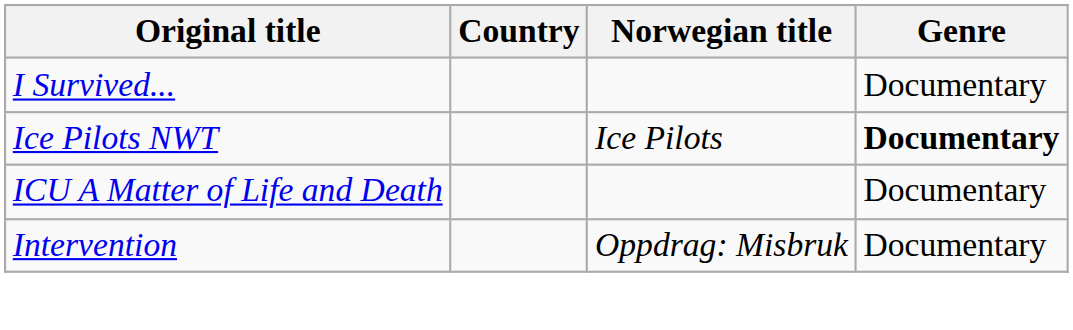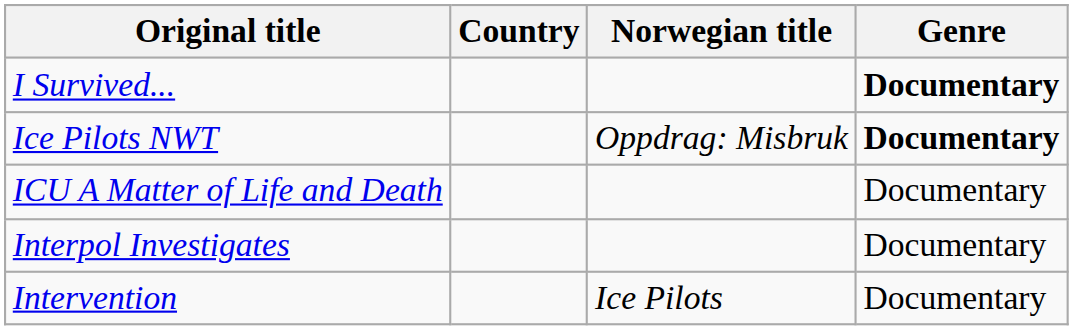 <table class="wikitable">
 <tr>
 <th>Original title</th>
 <th>Country</th>
 <th>Norwegian title</th>
 <th>Genre</th>
 </tr>
 <tr>
 <td><em><a href='#'>I Survived...</a></em></td>
 <td></td>
 <td></td>
-<td>Documentary</td>
+<td><strong>Documentary</strong></td>
 </tr>
 <tr>
 <td><em><a href='#'>Ice Pilots NWT</a></em></td>
 <td></td>
-<td><em>Ice Pilots</em></td>
+<td><em>Oppdrag: Misbruk</em></td>
 <td><strong>Documentary</strong></td>
 </tr>
 <tr>
 <td><em><a href='#'>ICU A Matter of Life and Death</a></em></td>
 <td></td>
 <td></td>
 <td>Documentary</td>
 </tr>
 <tr>
+<td><em><a href='#'>Interpol Investigates</a></em></td>
+<td></td>
+<td></td>
+<td>Documentary</td>
+</tr>
+<tr>
 <td><em><a href='#'>Intervention</a></em></td>
 <td></td>
-<td><em>Oppdrag: Misbruk</em></td>
+<td><em>Ice Pilots</em></td>
 <td>Documentary</td>
 </tr>
 </table>
